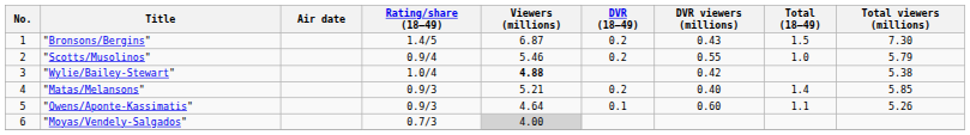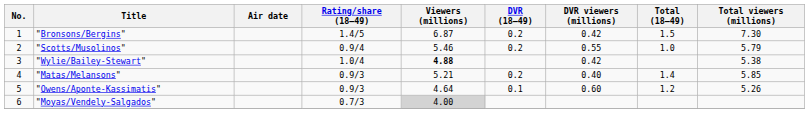 <table class="wikitable sortable" style="text-align:center; width:99%">
 <tr>
 <th>No.</th>
 <th>Title</th>
 <th>Air date</th>
 <th data-sort-type="number"><a href='#'>Rating/share</a><br>(18–49)</th>
 <th data-sort-type="number">Viewers<br>(millions)</th>
 <th data-sort-type="number"><a href='#'>DVR</a><br>(18–49)</th>
 <th data-sort-type="number">DVR viewers<br>(millions)</th>
 <th data-sort-type="number">Total<br>(18–49)</th>
 <th data-sort-type="number">Total viewers<br>(millions)</th>
 </tr>
 <tr>
 <td>1</td>
 <td style="text-align:left;">"<a href='#'>Bronsons/Bergins</a>"</td>
 <td style="text-align:left;"></td>
 <td>1.4/5</td>
 <td>6.87</td>
 <td>0.2</td>
-<td>0.43</td>
+<td>0.42</td>
 <td>1.5</td>
 <td>7.30</td>
 </tr>
 <tr>
 <td>2</td>
 <td style="text-align:left;">"<a href='#'>Scotts/Musolinos</a>"</td>
 <td style="text-align:left;"></td>
 <td>0.9/4</td>
 <td>5.46</td>
 <td>0.2</td>
 <td>0.55</td>
 <td>1.0</td>
 <td>5.79</td>
 </tr>
 <tr>
 <td>3</td>
 <td style="text-align:left;">"<a href='#'>Wylie/Bailey-Stewart</a>"</td>
 <td style="text-align:left;"></td>
 <td>1.0/4</td>
 <td><strong>4.88</strong></td>
 <td></td>
 <td>0.42</td>
 <td></td>
 <td>5.38</td>
 </tr>
 <tr>
 <td>4</td>
 <td style="text-align:left;">"<a href='#'>Matas/Melansons</a>"</td>
 <td style="text-align:left;"></td>
 <td>0.9/3</td>
 <td>5.21</td>
 <td>0.2</td>
 <td>0.40</td>
 <td>1.4</td>
 <td>5.85</td>
 </tr>
 <tr>
 <td>5</td>
 <td style="text-align:left;">"<a href='#'>Owens/Aponte-Kassimatis</a>"</td>
 <td style="text-align:left;"></td>
 <td>0.9/3</td>
 <td>4.64</td>
 <td>0.1</td>
 <td>0.60</td>
-<td>1.1</td>
+<td>1.2</td>
 <td>5.26</td>
 </tr>
 <tr>
 <td>6</td>
 <td style="text-align:left;">"<a href='#'>Moyas/Vendely-Salgados</a>"</td>
 <td style="text-align:left;"></td>
 <td>0.7/3</td>
 <td style="background: lightgrey;">4.00</td>
 <td></td>
 <td></td>
 <td></td>
 <td></td>
 </tr>
 <tr>
 </tr>
 </table>
